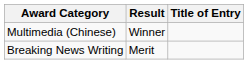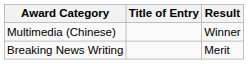 <table class="wikitable">
 <tr>
 <th>Award Category</th>
+<th>Title of Entry</th>
 <th>Result</th>
-<th>Title of Entry</th>
 </tr>
 <tr>
 <td>Multimedia (Chinese)</td>
+<td></td>
 <td>Winner</td>
-<td></td>
 </tr>
 <tr>
 <td>Breaking News Writing</td>
+<td></td>
 <td>Merit</td>
-<td></td>
 </tr>
 </table>
